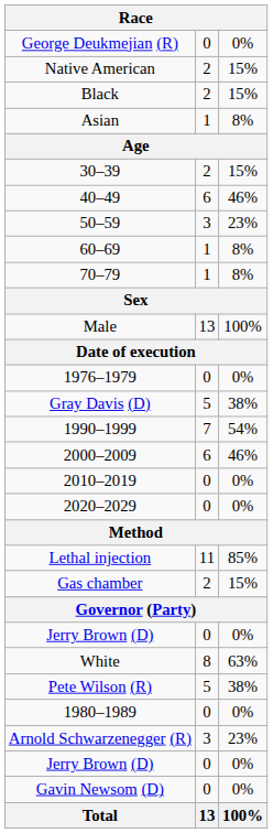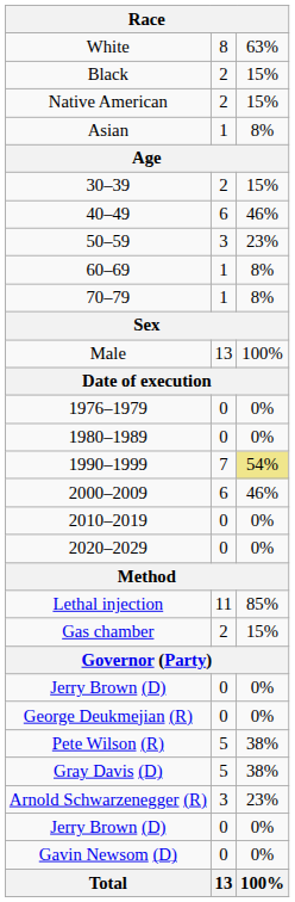 <table class="wikitable" style="text-align:center;">
 <tr>
 <th colspan="3">Race</th>
 </tr>
 <tr>
-<td><a href='#'>George Deukmejian</a> <a href='#'>(R)</a></td>
-<td>0</td>
-<td>0%</td>
+<td>White</td>
+<td>8</td>
+<td>63%</td>
 </tr>
 <tr>
-<td>Native American</td>
+<td>Black</td>
 <td>2</td>
 <td>15%</td>
 </tr>
 <tr>
-<td>Black</td>
+<td>Native American</td>
 <td>2</td>
 <td>15%</td>
 </tr>
 <tr>
 <td>Asian</td>
 <td>1</td>
 <td>8%</td>
 </tr>
 <tr>
 <th colspan="3">Age</th>
 </tr>
 <tr>
 <td>30–39</td>
 <td>2</td>
 <td>15%</td>
 </tr>
 <tr>
 <td>40–49</td>
 <td>6</td>
 <td>46%</td>
 </tr>
 <tr>
 <td>50–59</td>
 <td>3</td>
 <td>23%</td>
 </tr>
 <tr>
 <td>60–69</td>
 <td>1</td>
 <td>8%</td>
 </tr>
 <tr>
 <td>70–79</td>
 <td>1</td>
 <td>8%</td>
 </tr>
 <tr>
 <th colspan="3">Sex</th>
 </tr>
 <tr>
 <td>Male</td>
 <td>13</td>
 <td>100%</td>
 </tr>
 <tr>
 <th colspan="3">Date of execution</th>
 </tr>
 <tr>
 <td>1976–1979</td>
 <td>0</td>
 <td>0%</td>
 </tr>
 <tr>
-<td><a href='#'>Gray Davis</a> <a href='#'>(D)</a></td>
-<td>5</td>
-<td>38%</td>
+<td>1980–1989</td>
+<td>0</td>
+<td>0%</td>
 </tr>
 <tr>
 <td>1990–1999</td>
 <td>7</td>
-<td>54%</td>
+<td style="background: khaki;">54%</td>
 </tr>
 <tr>
 <td>2000–2009</td>
 <td>6</td>
 <td>46%</td>
 </tr>
 <tr>
 <td>2010–2019</td>
 <td>0</td>
 <td>0%</td>
 </tr>
 <tr>
 <td>2020–2029</td>
 <td>0</td>
 <td>0%</td>
 </tr>
 <tr>
 <th colspan="3">Method</th>
 </tr>
 <tr>
 <td><a href='#'>Lethal injection</a></td>
 <td>11</td>
 <td>85%</td>
 </tr>
 <tr>
 <td><a href='#'>Gas chamber</a></td>
 <td>2</td>
 <td>15%</td>
 </tr>
 <tr>
 <th colspan="3"><a href='#'>Governor</a> (<a href='#'>Party</a>)</th>
 </tr>
 <tr>
 <td><a href='#'>Jerry Brown</a> <a href='#'>(D)</a></td>
 <td>0</td>
 <td>0%</td>
 </tr>
 <tr>
-<td>White</td>
-<td>8</td>
-<td>63%</td>
+<td><a href='#'>George Deukmejian</a> <a href='#'>(R)</a></td>
+<td>0</td>
+<td>0%</td>
 </tr>
 <tr>
 <td><a href='#'>Pete Wilson</a> <a href='#'>(R)</a></td>
 <td>5</td>
 <td>38%</td>
 </tr>
 <tr>
-<td>1980–1989</td>
-<td>0</td>
-<td>0%</td>
+<td><a href='#'>Gray Davis</a> <a href='#'>(D)</a></td>
+<td>5</td>
+<td>38%</td>
 </tr>
 <tr>
 <td><a href='#'>Arnold Schwarzenegger</a> <a href='#'>(R)</a></td>
 <td>3</td>
 <td>23%</td>
 </tr>
 <tr>
 <td><a href='#'>Jerry Brown</a> <a href='#'>(D)</a></td>
 <td>0</td>
 <td>0%</td>
 </tr>
 <tr>
 <td><a href='#'>Gavin Newsom</a> <a href='#'>(D)</a></td>
 <td>0</td>
 <td>0%</td>
 </tr>
 <tr>
 <th>Total</th>
 <th>13</th>
 <th>100%</th>
 </tr>
 </table>
